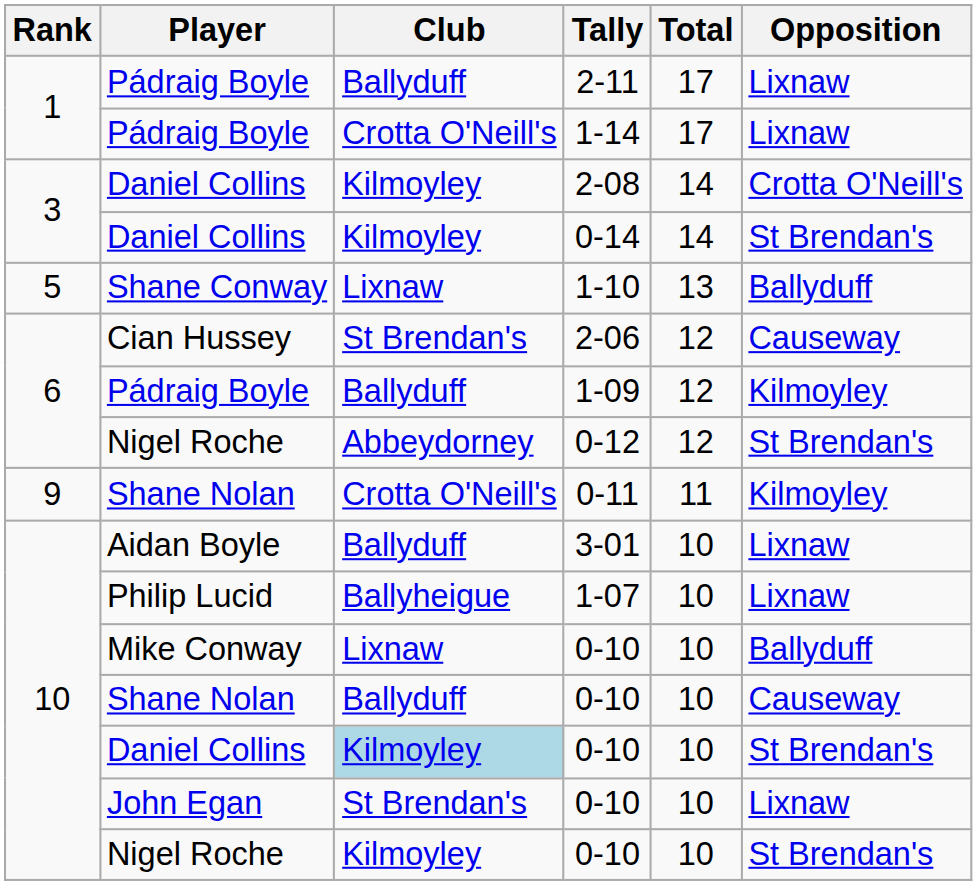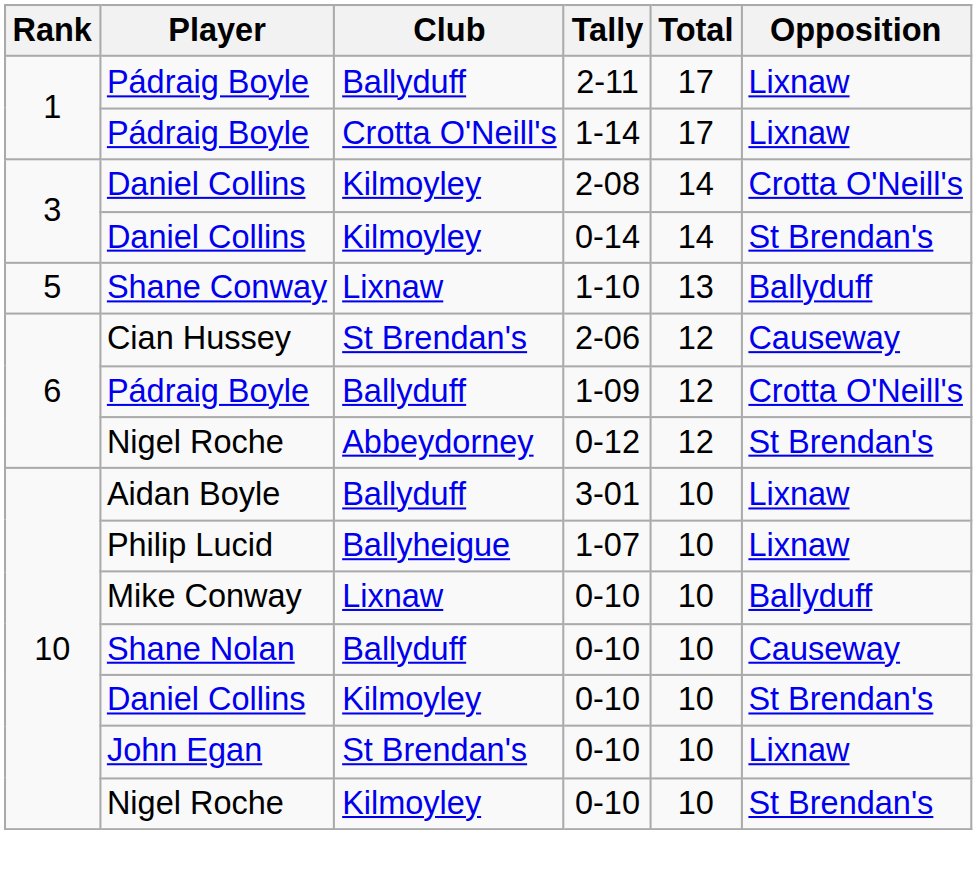 <table class="wikitable">
 <tr>
 <th>Rank</th>
 <th>Player</th>
 <th>Club</th>
 <th>Tally</th>
 <th>Total</th>
 <th>Opposition</th>
 </tr>
 <tr>
 <td rowspan="2" style="text-align:center;">1</td>
 <td><a href='#'>Pádraig Boyle</a></td>
 <td><a href='#'>Ballyduff</a></td>
 <td align=center>2-11</td>
 <td align=center>17</td>
 <td><a href='#'>Lixnaw</a></td>
 </tr>
 <tr>
 <td><a href='#'>Pádraig Boyle</a></td>
 <td><a href='#'>Crotta O'Neill's</a></td>
 <td align=center>1-14</td>
 <td align=center>17</td>
 <td><a href='#'>Lixnaw</a></td>
 </tr>
 <tr>
 <td rowspan="2" style="text-align:center;">3</td>
 <td><a href='#'>Daniel Collins</a></td>
 <td><a href='#'>Kilmoyley</a></td>
 <td align=center>2-08</td>
 <td align=center>14</td>
 <td><a href='#'>Crotta O'Neill's</a></td>
 </tr>
 <tr>
 <td><a href='#'>Daniel Collins</a></td>
 <td><a href='#'>Kilmoyley</a></td>
 <td align=center>0-14</td>
 <td align=center>14</td>
 <td><a href='#'>St Brendan's</a></td>
 </tr>
 <tr>
 <td rowspan="1" style="text-align:center;">5</td>
 <td><a href='#'>Shane Conway</a></td>
 <td><a href='#'>Lixnaw</a></td>
 <td align=center>1-10</td>
 <td align=center>13</td>
 <td><a href='#'>Ballyduff</a></td>
 </tr>
 <tr>
 <td rowspan="3" style="text-align:center;">6</td>
 <td>Cian Hussey</td>
 <td><a href='#'>St Brendan's</a></td>
 <td align=center>2-06</td>
 <td align=center>12</td>
 <td><a href='#'>Causeway</a></td>
 </tr>
 <tr>
 <td><a href='#'>Pádraig Boyle</a></td>
 <td><a href='#'>Ballyduff</a></td>
 <td align=center>1-09</td>
 <td align=center>12</td>
-<td><a href='#'>Kilmoyley</a></td>
+<td><a href='#'>Crotta O'Neill's</a></td>
 </tr>
 <tr>
 <td>Nigel Roche</td>
 <td><a href='#'>Abbeydorney</a></td>
 <td align=center>0-12</td>
 <td align=center>12</td>
 <td><a href='#'>St Brendan's</a></td>
-</tr>
-<tr>
-<td rowspan="1" style="text-align:center;">9</td>
-<td><a href='#'>Shane Nolan</a></td>
-<td><a href='#'>Crotta O'Neill's</a></td>
-<td align=center>0-11</td>
-<td align=center>11</td>
-<td><a href='#'>Kilmoyley</a></td>
 </tr>
 <tr>
 <td rowspan="7" style="text-align:center;">10</td>
 <td>Aidan Boyle</td>
 <td><a href='#'>Ballyduff</a></td>
 <td align=center>3-01</td>
 <td align=center>10</td>
 <td><a href='#'>Lixnaw</a></td>
 </tr>
 <tr>
 <td>Philip Lucid</td>
 <td><a href='#'>Ballyheigue</a></td>
 <td align=center>1-07</td>
 <td align=center>10</td>
 <td><a href='#'>Lixnaw</a></td>
 </tr>
 <tr>
 <td>Mike Conway</td>
 <td><a href='#'>Lixnaw</a></td>
 <td align=center>0-10</td>
 <td align=center>10</td>
 <td><a href='#'>Ballyduff</a></td>
 </tr>
 <tr>
 <td><a href='#'>Shane Nolan</a></td>
 <td><a href='#'>Ballyduff</a></td>
 <td align=center>0-10</td>
 <td align=center>10</td>
 <td><a href='#'>Causeway</a></td>
 </tr>
 <tr>
 <td><a href='#'>Daniel Collins</a></td>
-<td style="background: lightblue;"><a href='#'>Kilmoyley</a></td>
+<td><a href='#'>Kilmoyley</a></td>
 <td align=center>0-10</td>
 <td align=center>10</td>
 <td><a href='#'>St Brendan's</a></td>
 </tr>
 <tr>
 <td><a href='#'>John Egan</a></td>
 <td><a href='#'>St Brendan's</a></td>
 <td align=center>0-10</td>
 <td align=center>10</td>
 <td><a href='#'>Lixnaw</a></td>
 </tr>
 <tr>
 <td>Nigel Roche</td>
 <td><a href='#'>Kilmoyley</a></td>
 <td align=center>0-10</td>
 <td align=center>10</td>
 <td><a href='#'>St Brendan's</a></td>
 </tr>
 </table>
